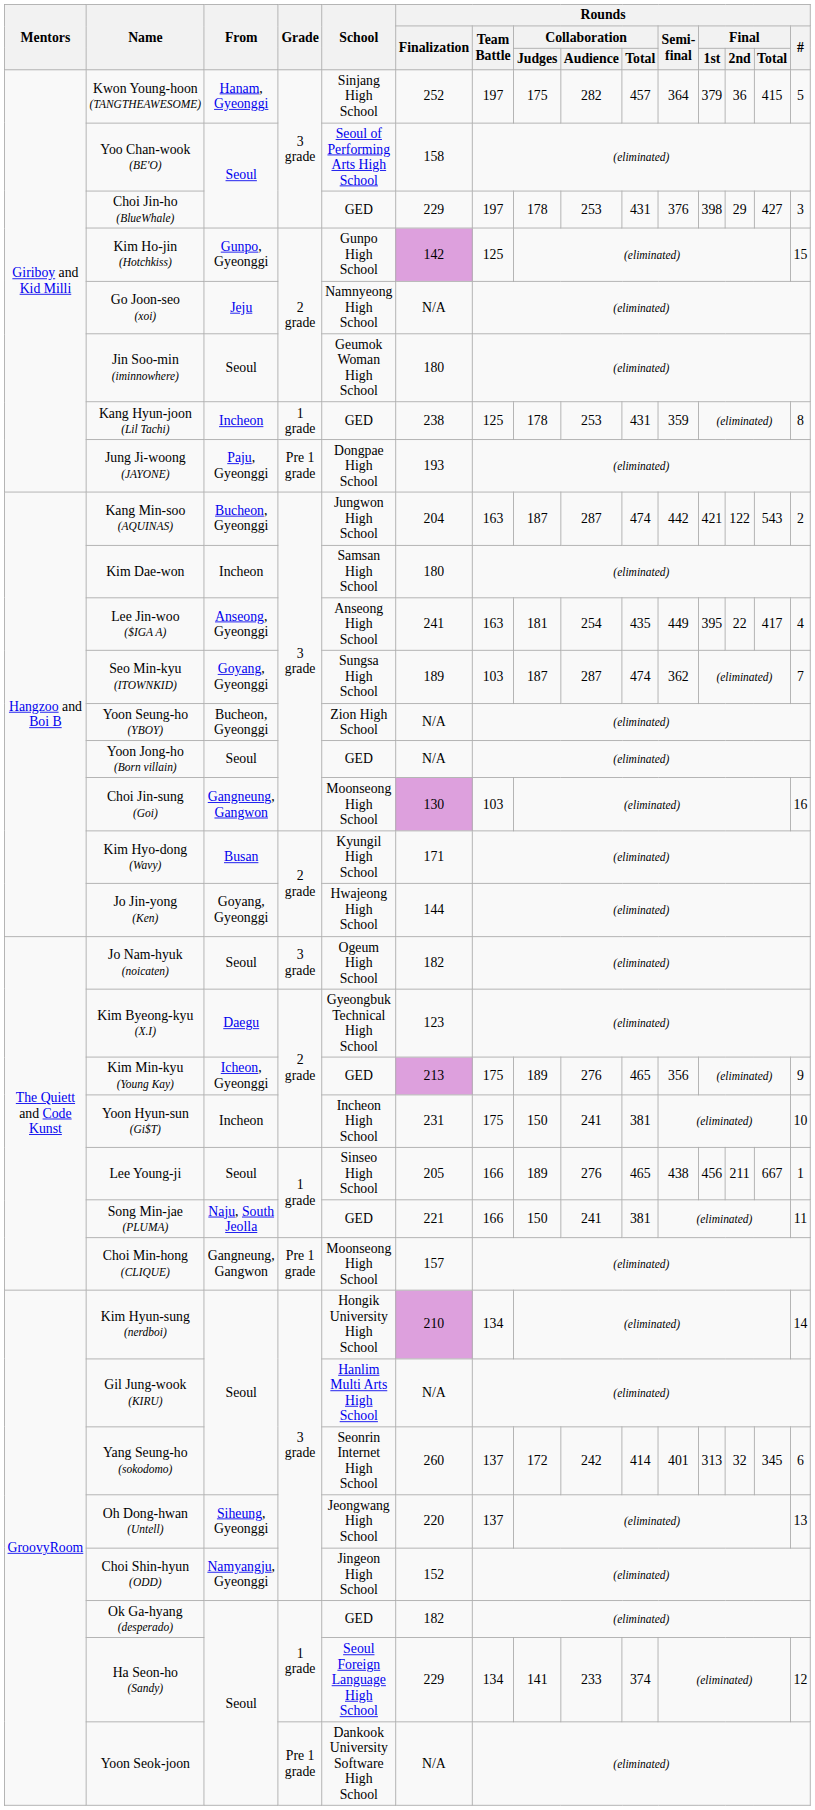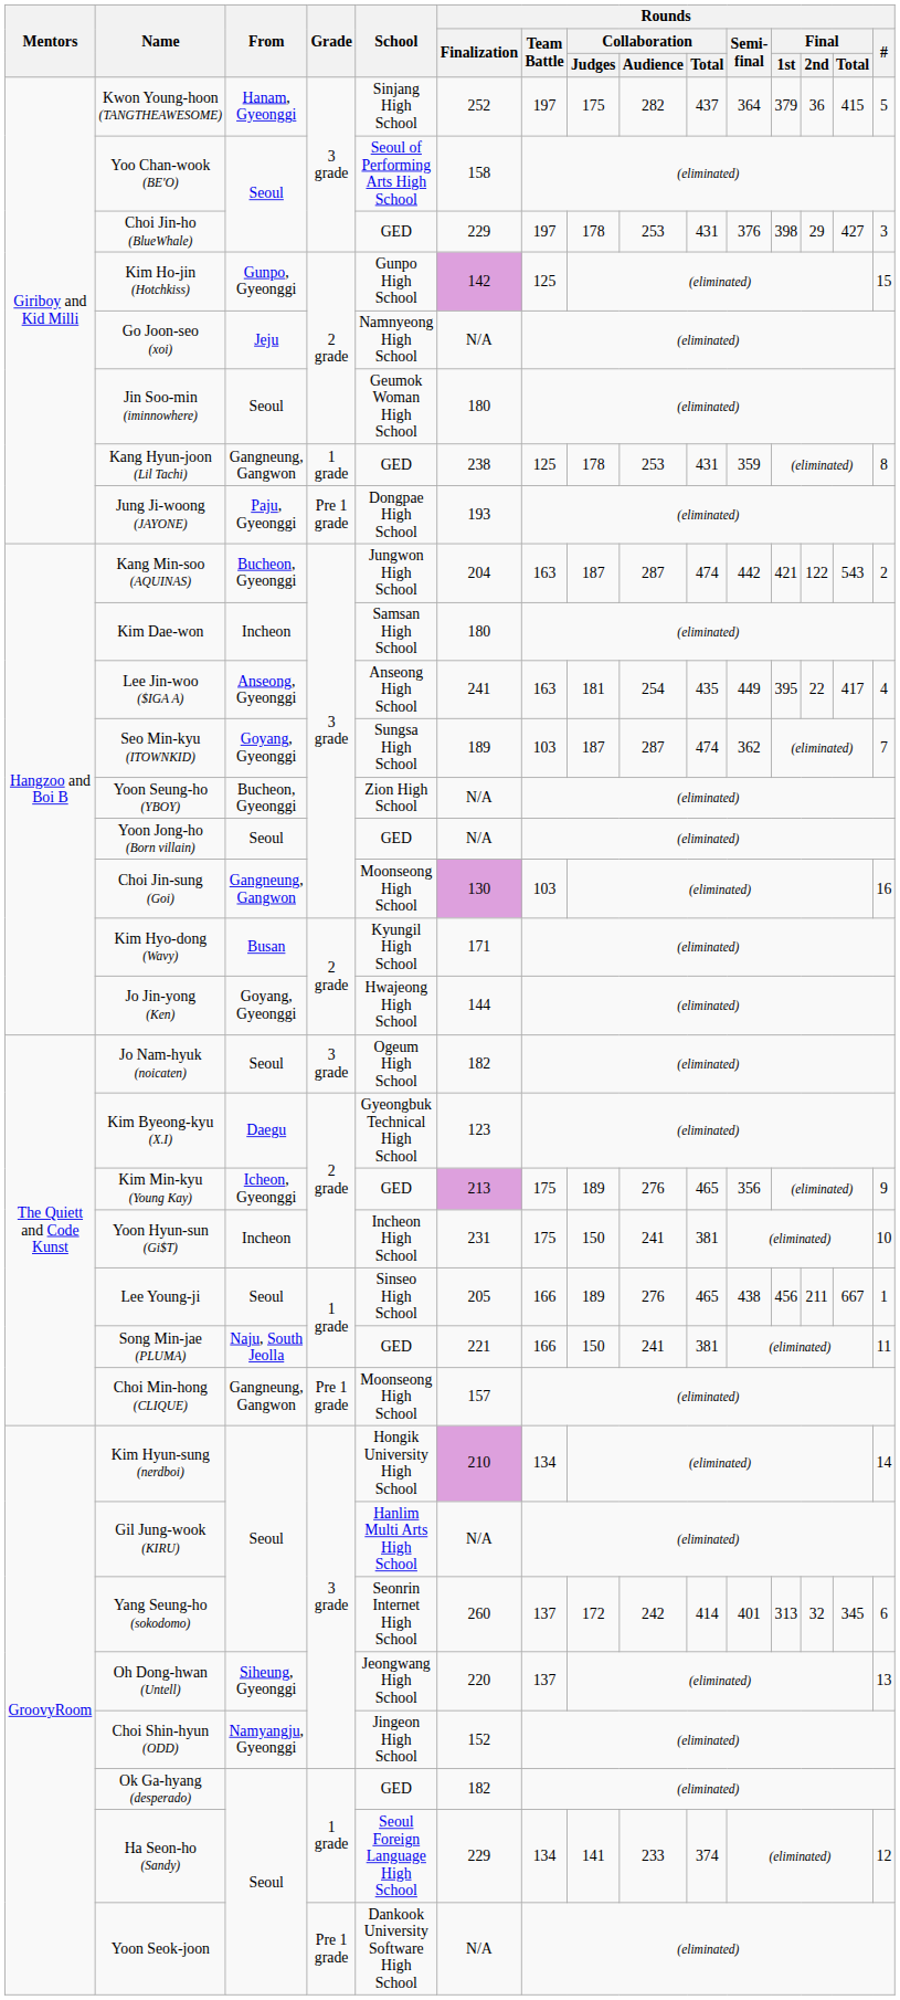 <table class="wikitable sortable" style="text-align:center;">
 <tr>
 <th rowspan="3">Mentors</th>
 <th rowspan="3">Name</th>
 <th rowspan="3">From</th>
 <th rowspan="3">Grade</th>
 <th rowspan="3">School</th>
 <th colspan="10">Rounds</th>
 </tr>
 <tr>
 <th rowspan="2">Finalization</th>
 <th rowspan="2">Team Battle</th>
 <th colspan="3">Collaboration</th>
 <th rowspan="2">Semi-final</th>
 <th colspan="3">Final</th>
 <th rowspan="2">#</th>
 </tr>
 <tr>
 <th>Judges</th>
 <th>Audience</th>
 <th>Total</th>
 <th>1st</th>
 <th>2nd</th>
 <th>Total</th>
 </tr>
 <tr>
 <td rowspan="8"><a href='#'>Giriboy</a> and <a href='#'>Kid Milli</a></td>
 <td>Kwon Young-hoon<br><small><em>(TANGTHEAWESOME)</em></small></td>
 <td><a href='#'>Hanam</a>, <a href='#'>Gyeonggi</a></td>
 <td rowspan="3">3 grade</td>
 <td>Sinjang High School</td>
 <td>252</td>
 <td>197</td>
 <td>175</td>
 <td>282</td>
-<td>457</td>
+<td>437</td>
 <td>364 </td>
 <td>379</td>
 <td>36</td>
 <td>415</td>
 <td>5</td>
 </tr>
 <tr>
 <td>Yoo Chan-wook<br><small><em>(BE'O)</em></small></td>
 <td rowspan="2"><a href='#'>Seoul</a></td>
 <td><a href='#'>Seoul of Performing Arts High School</a></td>
 <td>158</td>
 <td colspan="9"><em><small>(eliminated)</small></em></td>
 </tr>
 <tr>
 <td>Choi Jin-ho<br><small><em>(BlueWhale)</em></small></td>
 <td>GED</td>
 <td>229</td>
 <td>197</td>
 <td>178</td>
 <td>253</td>
 <td>431</td>
 <td>376</td>
 <td>398</td>
 <td>29</td>
 <td>427</td>
 <td>3</td>
 </tr>
 <tr>
 <td>Kim Ho-jin<br><small><em>(Hotchkiss)</em></small></td>
 <td><a href='#'>Gunpo</a>, Gyeonggi</td>
 <td rowspan="3">2 grade</td>
 <td>Gunpo High School</td>
 <td bgcolor="#DDA0DD">142</td>
 <td>125</td>
 <td colspan="7"><em><small>(eliminated)</small></em></td>
 <td>15</td>
 </tr>
 <tr>
 <td>Go Joon-seo<br><em><small>(xoi)</small></em></td>
 <td><a href='#'>Jeju</a></td>
 <td>Namnyeong High School</td>
 <td>N/A</td>
 <td colspan="9"><em><small>(eliminated)</small></em></td>
 </tr>
 <tr>
 <td>Jin Soo-min<br><small><em>(iminnowhere)</em></small></td>
 <td>Seoul</td>
 <td>Geumok Woman High School</td>
 <td>180</td>
 <td colspan="9"><em><small>(eliminated)</small></em></td>
 </tr>
 <tr>
 <td>Kang Hyun-joon<br><small><em>(Lil Tachi)</em></small></td>
-<td><a href='#'>Incheon</a></td>
+<td>Gangneung, Gangwon</td>
 <td>1 grade</td>
 <td>GED</td>
 <td>238</td>
 <td>125</td>
 <td>178</td>
 <td>253</td>
 <td>431</td>
 <td>359</td>
 <td colspan="3"><em><small>(eliminated)</small></em></td>
 <td>8</td>
 </tr>
 <tr>
 <td>Jung Ji-woong<br><small><em>(JAYONE)</em></small></td>
 <td><a href='#'>Paju</a>, Gyeonggi</td>
 <td>Pre 1 grade</td>
 <td>Dongpae High School</td>
 <td>193</td>
 <td colspan="9"><em><small>(eliminated)</small></em></td>
 </tr>
 <tr>
 <td rowspan="9"><a href='#'>Hangzoo</a> and <a href='#'>Boi B</a></td>
 <td>Kang Min-soo <br><small><em>(AQUINAS)</em></small></td>
 <td><a href='#'>Bucheon</a>, Gyeonggi</td>
 <td rowspan="7">3 grade</td>
 <td>Jungwon High School</td>
 <td>204</td>
 <td>163</td>
 <td>187</td>
 <td>287</td>
 <td>474</td>
 <td>442</td>
 <td>421</td>
 <td>122</td>
 <td>543</td>
 <td>2</td>
 </tr>
 <tr>
 <td>Kim Dae-won</td>
 <td>Incheon</td>
 <td>Samsan High School</td>
 <td>180</td>
 <td colspan="9"><em><small>(eliminated)</small></em></td>
 </tr>
 <tr>
 <td>Lee Jin-woo<br><small><em>($IGA A)</em></small></td>
 <td><a href='#'>Anseong</a>, Gyeonggi</td>
 <td>Anseong High School</td>
 <td>241</td>
 <td>163</td>
 <td>181</td>
 <td>254</td>
 <td>435</td>
 <td>449</td>
 <td>395</td>
 <td>22</td>
 <td>417</td>
 <td>4</td>
 </tr>
 <tr>
 <td>Seo Min-kyu<br><small><em>(ITOWNKID)</em></small></td>
 <td><a href='#'>Goyang</a>, Gyeonggi</td>
 <td>Sungsa High School</td>
 <td>189</td>
 <td>103</td>
 <td>187</td>
 <td>287</td>
 <td>474</td>
 <td>362</td>
 <td colspan="3"><em><small>(eliminated)</small></em></td>
 <td>7</td>
 </tr>
 <tr>
 <td>Yoon Seung-ho<br><small><em>(YBOY)</em></small></td>
 <td>Bucheon, Gyeonggi</td>
 <td>Zion High School</td>
 <td>N/A</td>
 <td colspan="9"><em><small>(eliminated)</small></em></td>
 </tr>
 <tr>
 <td>Yoon Jong-ho<br><small><em>(Born villain)</em></small></td>
 <td>Seoul</td>
 <td>GED</td>
 <td>N/A</td>
 <td colspan="9"><em><small>(eliminated)</small></em></td>
 </tr>
 <tr>
 <td>Choi Jin-sung<br><small><em>(Goi)</em></small></td>
 <td><a href='#'>Gangneung</a>, <a href='#'>Gangwon</a></td>
 <td>Moonseong High School</td>
 <td bgcolor="#DDA0DD">130</td>
 <td>103</td>
 <td colspan="7"><em><small>(eliminated)</small></em></td>
 <td>16</td>
 </tr>
 <tr>
 <td>Kim Hyo-dong<br><small><em>(Wavy)</em></small></td>
 <td><a href='#'>Busan</a></td>
 <td rowspan="2">2 grade</td>
 <td>Kyungil High School</td>
 <td>171</td>
 <td colspan="9"><em><small>(eliminated)</small></em></td>
 </tr>
 <tr>
 <td>Jo Jin-yong<br><small><em>(Ken)</em></small></td>
 <td>Goyang, Gyeonggi</td>
 <td>Hwajeong High School</td>
 <td>144</td>
 <td colspan="9"><em><small>(eliminated)</small></em></td>
 </tr>
 <tr>
 <td rowspan="7"><a href='#'>The Quiett</a> and <a href='#'>Code Kunst</a></td>
 <td>Jo Nam-hyuk<br><small><em>(noicaten)</em></small></td>
 <td>Seoul</td>
 <td>3 grade</td>
 <td>Ogeum High School</td>
 <td>182</td>
 <td colspan="9"><em><small>(eliminated)</small></em></td>
 </tr>
 <tr>
 <td>Kim Byeong-kyu<br><small><em>(X.I)</em></small></td>
 <td><a href='#'>Daegu</a></td>
 <td rowspan="3">2 grade</td>
 <td>Gyeongbuk Technical High School</td>
 <td>123</td>
 <td colspan="9"><em><small>(eliminated)</small></em></td>
 </tr>
 <tr>
 <td>Kim Min-kyu<br><small><em>(Young Kay)</em></small></td>
 <td><a href='#'>Icheon</a>, Gyeonggi</td>
 <td>GED</td>
 <td bgcolor="#DDA0DD">213</td>
 <td>175</td>
 <td>189</td>
 <td>276</td>
 <td>465</td>
 <td>356</td>
 <td colspan="3"><em><small>(eliminated)</small></em></td>
 <td>9</td>
 </tr>
 <tr>
 <td>Yoon Hyun-sun<br><small><em>(Gi$T)</em></small></td>
 <td>Incheon</td>
 <td>Incheon High School</td>
 <td>231</td>
 <td>175</td>
 <td>150</td>
 <td>241</td>
 <td>381</td>
 <td colspan="4"><em><small>(eliminated)</small></em></td>
 <td>10</td>
 </tr>
 <tr>
 <td>Lee Young-ji </td>
 <td>Seoul</td>
 <td rowspan="2">1 grade</td>
 <td>Sinseo High School</td>
 <td>205</td>
 <td>166</td>
 <td>189</td>
 <td>276</td>
 <td>465</td>
 <td>438</td>
 <td>456</td>
 <td>211</td>
 <td>667</td>
 <td>1</td>
 </tr>
 <tr>
 <td>Song Min-jae<br><small><em>(PLUMA)</em></small></td>
 <td><a href='#'>Naju</a>, <a href='#'>South Jeolla</a></td>
 <td>GED</td>
 <td>221</td>
 <td>166</td>
 <td>150</td>
 <td>241</td>
 <td>381</td>
 <td colspan="4"><em><small>(eliminated)</small></em></td>
 <td>11</td>
 </tr>
 <tr>
 <td>Choi Min-hong<br><small><em>(CLIQUE)</em></small></td>
 <td>Gangneung, Gangwon</td>
 <td>Pre 1 grade</td>
 <td>Moonseong High School</td>
 <td>157</td>
 <td colspan="9"><em><small>(eliminated)</small></em></td>
 </tr>
 <tr>
 <td rowspan="8"><a href='#'>GroovyRoom</a></td>
 <td>Kim Hyun-sung<br><small><em>(nerdboi)</em></small></td>
 <td rowspan="3">Seoul</td>
 <td rowspan="5">3 grade</td>
 <td>Hongik University High School</td>
 <td bgcolor="#DDA0DD">210</td>
 <td>134</td>
 <td colspan="7"><em><small>(eliminated)</small></em></td>
 <td>14</td>
 </tr>
 <tr>
 <td>Gil Jung-wook<br><small><em>(KIRU)</em></small></td>
 <td><a href='#'>Hanlim Multi Arts High School</a></td>
 <td>N/A</td>
 <td colspan="9"><em><small>(eliminated)</small></em></td>
 </tr>
 <tr>
 <td>Yang Seung-ho <br><small><em>(sokodomo)</em></small></td>
 <td>Seonrin Internet High School</td>
 <td>260</td>
 <td>137</td>
 <td>172</td>
 <td>242</td>
 <td>414</td>
 <td>401</td>
 <td>313</td>
 <td>32</td>
 <td>345</td>
 <td>6</td>
 </tr>
 <tr>
 <td>Oh Dong-hwan<br><small><em>(Untell)</em></small></td>
 <td><a href='#'>Siheung</a>, Gyeonggi</td>
 <td>Jeongwang High School</td>
 <td>220</td>
 <td>137</td>
 <td colspan="7"><em><small>(eliminated)</small></em></td>
 <td>13</td>
 </tr>
 <tr>
 <td>Choi Shin-hyun<br><small><em>(ODD)</em></small></td>
 <td><a href='#'>Namyangju</a>, Gyeonggi</td>
 <td>Jingeon High School</td>
 <td>152</td>
 <td colspan="9"><em><small>(eliminated)</small></em></td>
 </tr>
 <tr>
 <td>Ok Ga-hyang<br><small><em>(desperado)</em></small></td>
 <td rowspan="3">Seoul</td>
 <td rowspan="2">1 grade</td>
 <td>GED</td>
 <td>182</td>
 <td colspan="9"><em><small>(eliminated)</small></em></td>
 </tr>
 <tr>
 <td>Ha Seon-ho  <br><small><em>(Sandy)</em></small></td>
 <td><a href='#'>Seoul Foreign Language High School</a></td>
 <td>229</td>
 <td>134</td>
 <td>141</td>
 <td>233</td>
 <td>374</td>
 <td colspan="4"><em><small>(eliminated)</small></em></td>
 <td>12</td>
 </tr>
 <tr>
 <td>Yoon Seok-joon</td>
 <td>Pre 1 grade</td>
 <td>Dankook University Software High School</td>
 <td>N/A</td>
 <td colspan="9"><em><small>(eliminated)</small></em></td>
 </tr>
 </table>
